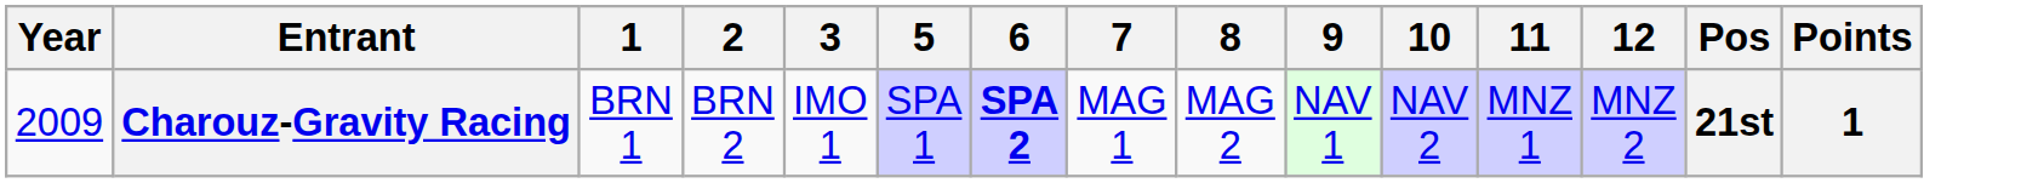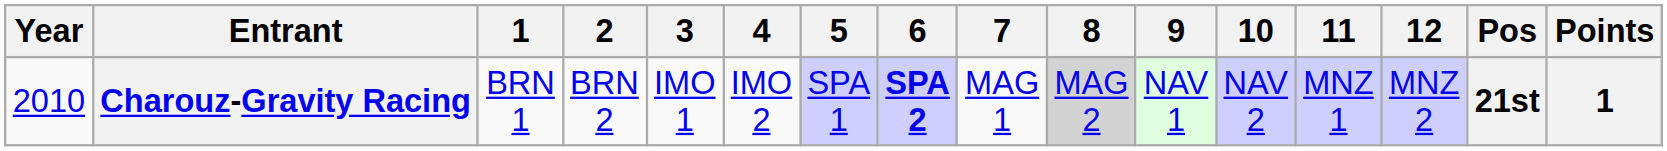 <table class="wikitable" style="text-align:center; font-size:90%">
 <tr>
 <th>Year</th>
 <th>Entrant</th>
 <th>1</th>
 <th>2</th>
 <th>3</th>
+<th>4</th>
 <th>5</th>
 <th>6</th>
 <th>7</th>
 <th>8</th>
 <th>9</th>
 <th>10</th>
 <th>11</th>
 <th>12</th>
 <th>Pos</th>
 <th>Points</th>
 </tr>
 <tr>
-<td><a href='#'>2009</a></td>
+<td><a href='#'>2010</a></td>
 <th><a href='#'>Charouz</a>-<a href='#'>Gravity Racing</a></th>
 <td><a href='#'>BRN<br>1</a></td>
 <td><a href='#'>BRN<br>2</a></td>
 <td><a href='#'>IMO<br>1</a></td>
+<td><a href='#'>IMO<br>2</a></td>
 <td style="background:#CFCFFF;"><a href='#'>SPA<br>1</a><br></td>
 <td style="background:#CFCFFF;"><strong><a href='#'>SPA<br>2</a><br></strong></td>
 <td><a href='#'>MAG<br>1</a></td>
-<td><a href='#'>MAG<br>2</a></td>
+<td style="background: lightgrey;"><a href='#'>MAG<br>2</a></td>
 <td style="background:#DFFFDF;"><a href='#'>NAV<br>1</a><br></td>
 <td style="background:#CFCFFF;"><a href='#'>NAV<br>2</a><br></td>
 <td style="background:#CFCFFF;"><a href='#'>MNZ<br>1</a><br></td>
 <td style="background:#CFCFFF;"><a href='#'>MNZ<br>2</a><br></td>
 <th>21st</th>
 <th>1</th>
 </tr>
 </table>
